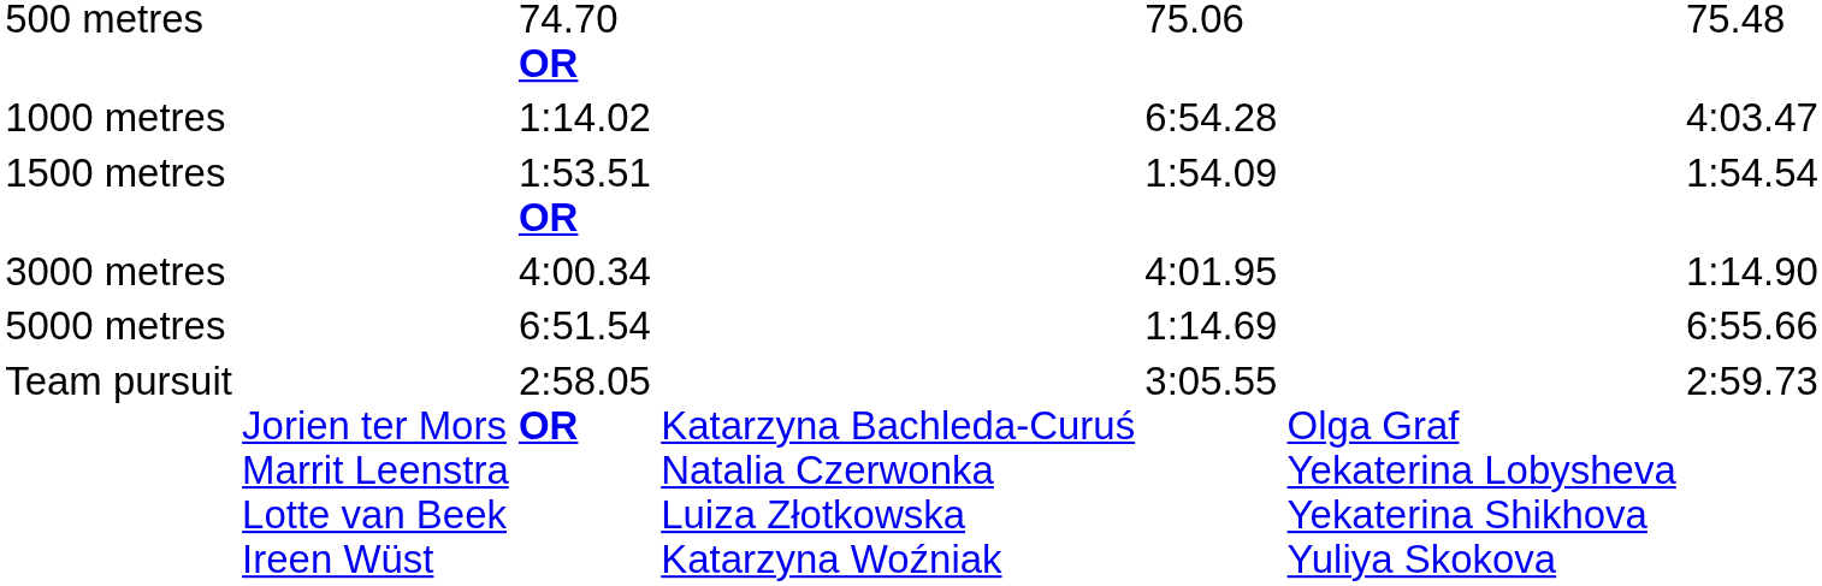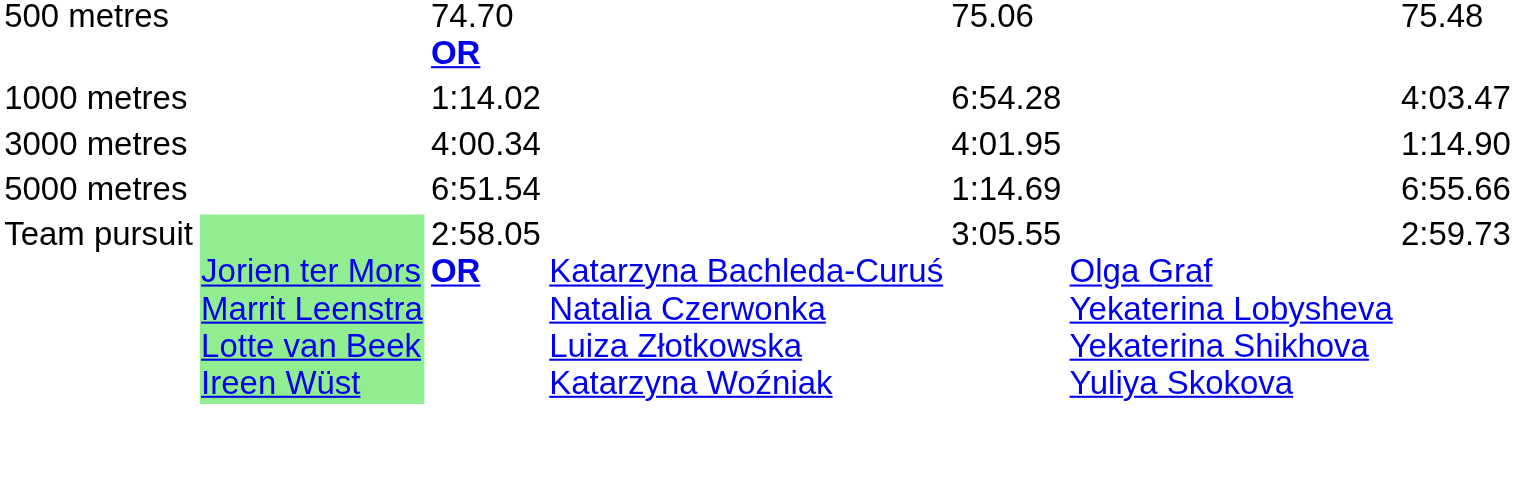 <table>
 <tr valign="top">
 <td>500 metres <br> </td>
 <td></td>
 <td>74.70<br><strong><a href='#'>OR</a></strong></td>
 <td></td>
 <td>75.06</td>
 <td></td>
 <td>75.48</td>
 </tr>
 <tr valign="top">
 <td>1000 metres <br></td>
 <td></td>
 <td>1:14.02</td>
 <td></td>
 <td>6:54.28</td>
 <td></td>
 <td>4:03.47</td>
-</tr>
-<tr valign="top">
-<td>1500 metres <br></td>
-<td></td>
-<td>1:53.51 <br><strong><a href='#'>OR</a></strong></td>
-<td></td>
-<td>1:54.09</td>
-<td></td>
-<td>1:54.54</td>
 </tr>
 <tr valign="top">
 <td>3000 metres <br></td>
 <td></td>
 <td>4:00.34</td>
 <td></td>
 <td>4:01.95</td>
 <td></td>
 <td>1:14.90</td>
 </tr>
 <tr valign="top">
 <td>5000 metres <br></td>
 <td></td>
 <td>6:51.54</td>
 <td></td>
 <td>1:14.69</td>
 <td></td>
 <td>6:55.66</td>
 </tr>
 <tr valign="top">
 <td>Team pursuit <br></td>
-<td><br><a href='#'>Jorien ter Mors</a><br><a href='#'>Marrit Leenstra</a><br><a href='#'>Lotte van Beek</a><br><a href='#'>Ireen Wüst</a></td>
+<td style="background: lightgreen;"><br><a href='#'>Jorien ter Mors</a><br><a href='#'>Marrit Leenstra</a><br><a href='#'>Lotte van Beek</a><br><a href='#'>Ireen Wüst</a></td>
 <td>2:58.05 <br><strong><a href='#'>OR</a></strong></td>
 <td><br><a href='#'>Katarzyna Bachleda-Curuś</a><br><a href='#'>Natalia Czerwonka</a> <br><a href='#'>Luiza Złotkowska</a><br><a href='#'>Katarzyna Woźniak</a></td>
 <td>3:05.55</td>
 <td><br><a href='#'>Olga Graf</a><br><a href='#'>Yekaterina Lobysheva</a><br><a href='#'>Yekaterina Shikhova</a><br><a href='#'>Yuliya Skokova</a></td>
 <td>2:59.73</td>
 </tr>
 </table>
